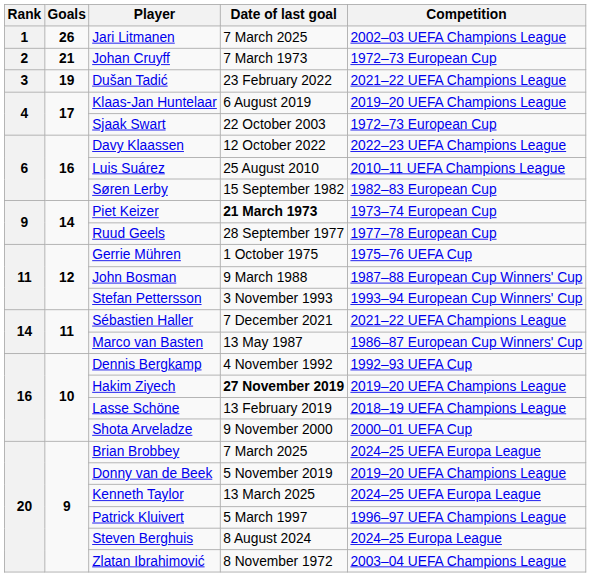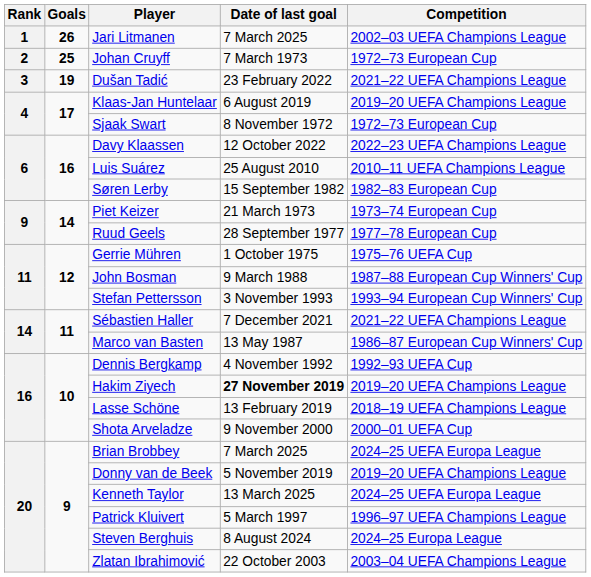 <table class="wikitable" style=text-align:left;>
 <tr>
 <th>Rank</th>
 <th>Goals</th>
 <th>Player</th>
 <th>Date of last goal</th>
 <th>Competition</th>
 </tr>
 <tr>
 <th align=center>1</th>
 <td align=center><strong>26</strong></td>
 <td> <a href='#'>Jari Litmanen</a></td>
 <td>7 March 2025</td>
 <td><a href='#'>2002–03 UEFA Champions League</a></td>
 </tr>
 <tr>
 <th align=center>2</th>
-<td align=center><strong>21</strong></td>
+<td align=center><strong>25</strong></td>
 <td> <a href='#'>Johan Cruyff</a></td>
 <td>7 March 1973</td>
 <td><a href='#'>1972–73 European Cup</a></td>
 </tr>
 <tr>
 <th align=center>3</th>
 <td align=center><strong>19</strong></td>
 <td> <a href='#'>Dušan Tadić</a></td>
 <td>23 February 2022</td>
 <td><a href='#'>2021–22 UEFA Champions League</a></td>
 </tr>
 <tr>
 <th align=center rowspan="2">4</th>
 <td align=center rowspan="2"><strong>17</strong></td>
 <td> <a href='#'>Klaas-Jan Huntelaar</a></td>
 <td>6 August 2019</td>
 <td><a href='#'>2019–20 UEFA Champions League</a></td>
 </tr>
 <tr>
 <td> <a href='#'>Sjaak Swart</a></td>
-<td>22 October 2003</td>
+<td>8 November 1972</td>
 <td><a href='#'>1972–73 European Cup</a></td>
 </tr>
 <tr>
 <th align=center rowspan="3">6</th>
 <td align=center rowspan="3"><strong>16</strong></td>
 <td> <a href='#'>Davy Klaassen</a></td>
 <td>12 October 2022</td>
 <td><a href='#'>2022–23 UEFA Champions League</a></td>
 </tr>
 <tr>
 <td> <a href='#'>Luis Suárez</a></td>
 <td>25 August 2010</td>
 <td><a href='#'>2010–11 UEFA Champions League</a></td>
 </tr>
 <tr>
 <td> <a href='#'>Søren Lerby</a></td>
 <td>15 September 1982</td>
 <td><a href='#'>1982–83 European Cup</a></td>
 </tr>
 <tr>
 <th align=center rowspan=2>9</th>
 <td align=center rowspan=2><strong>14</strong></td>
 <td> <a href='#'>Piet Keizer</a></td>
-<td><strong>21 March 1973</strong></td>
+<td>21 March 1973</td>
 <td><a href='#'>1973–74 European Cup</a></td>
 </tr>
 <tr>
 <td> <a href='#'>Ruud Geels</a></td>
 <td>28 September 1977</td>
 <td><a href='#'>1977–78 European Cup</a></td>
 </tr>
 <tr>
 <th align=center rowspan="3">11</th>
 <td align=center rowspan="3"><strong>12</strong></td>
 <td> <a href='#'>Gerrie Mühren</a></td>
 <td>1 October 1975</td>
 <td><a href='#'>1975–76 UEFA Cup</a></td>
 </tr>
 <tr>
 <td> <a href='#'>John Bosman</a></td>
 <td>9 March 1988</td>
 <td><a href='#'>1987–88 European Cup Winners' Cup</a></td>
 </tr>
 <tr>
 <td> <a href='#'>Stefan Pettersson</a></td>
 <td>3 November 1993</td>
 <td><a href='#'>1993–94 European Cup Winners' Cup</a></td>
 </tr>
 <tr>
 <th rowspan=2 align=center>14</th>
 <td rowspan=2 align=center><strong>11</strong></td>
 <td> <a href='#'>Sébastien Haller</a></td>
 <td>7 December 2021</td>
 <td><a href='#'>2021–22 UEFA Champions League</a></td>
 </tr>
 <tr>
 <td> <a href='#'>Marco van Basten</a></td>
 <td>13 May 1987</td>
 <td><a href='#'>1986–87 European Cup Winners' Cup</a></td>
 </tr>
 <tr>
 <th align=center rowspan="4">16</th>
 <td align=center rowspan="4"><strong>10</strong></td>
 <td> <a href='#'>Dennis Bergkamp</a></td>
 <td>4 November 1992</td>
 <td><a href='#'>1992–93 UEFA Cup</a></td>
 </tr>
 <tr>
 <td> <a href='#'>Hakim Ziyech</a></td>
 <td><strong>27 November 2019</strong></td>
 <td><a href='#'>2019–20 UEFA Champions League</a></td>
 </tr>
 <tr>
 <td> <a href='#'>Lasse Schöne</a></td>
 <td>13 February 2019</td>
 <td><a href='#'>2018–19 UEFA Champions League</a></td>
 </tr>
 <tr>
 <td> <a href='#'>Shota Arveladze</a></td>
 <td>9 November 2000</td>
 <td><a href='#'>2000–01 UEFA Cup</a></td>
 </tr>
 <tr>
 <th align=center rowspan="6">20</th>
 <td align=center rowspan="6"><strong>9</strong></td>
 <td> <a href='#'>Brian Brobbey</a></td>
 <td>7 March 2025</td>
 <td><a href='#'>2024–25 UEFA Europa League</a></td>
 </tr>
 <tr>
 <td> <a href='#'>Donny van de Beek</a></td>
 <td>5 November 2019</td>
 <td><a href='#'>2019–20 UEFA Champions League</a></td>
 </tr>
 <tr>
 <td> <a href='#'>Kenneth Taylor</a></td>
 <td>13 March 2025</td>
 <td><a href='#'>2024–25 UEFA Europa League</a></td>
 </tr>
 <tr>
 <td> <a href='#'>Patrick Kluivert</a></td>
 <td>5 March 1997</td>
 <td><a href='#'>1996–97 UEFA Champions League</a></td>
 </tr>
 <tr>
 <td> <a href='#'>Steven Berghuis</a></td>
 <td>8 August 2024</td>
 <td><a href='#'>2024–25 Europa League</a></td>
 </tr>
 <tr>
 <td> <a href='#'>Zlatan Ibrahimović</a></td>
-<td>8 November 1972</td>
+<td>22 October 2003</td>
 <td><a href='#'>2003–04 UEFA Champions League</a></td>
 </tr>
 </table>
